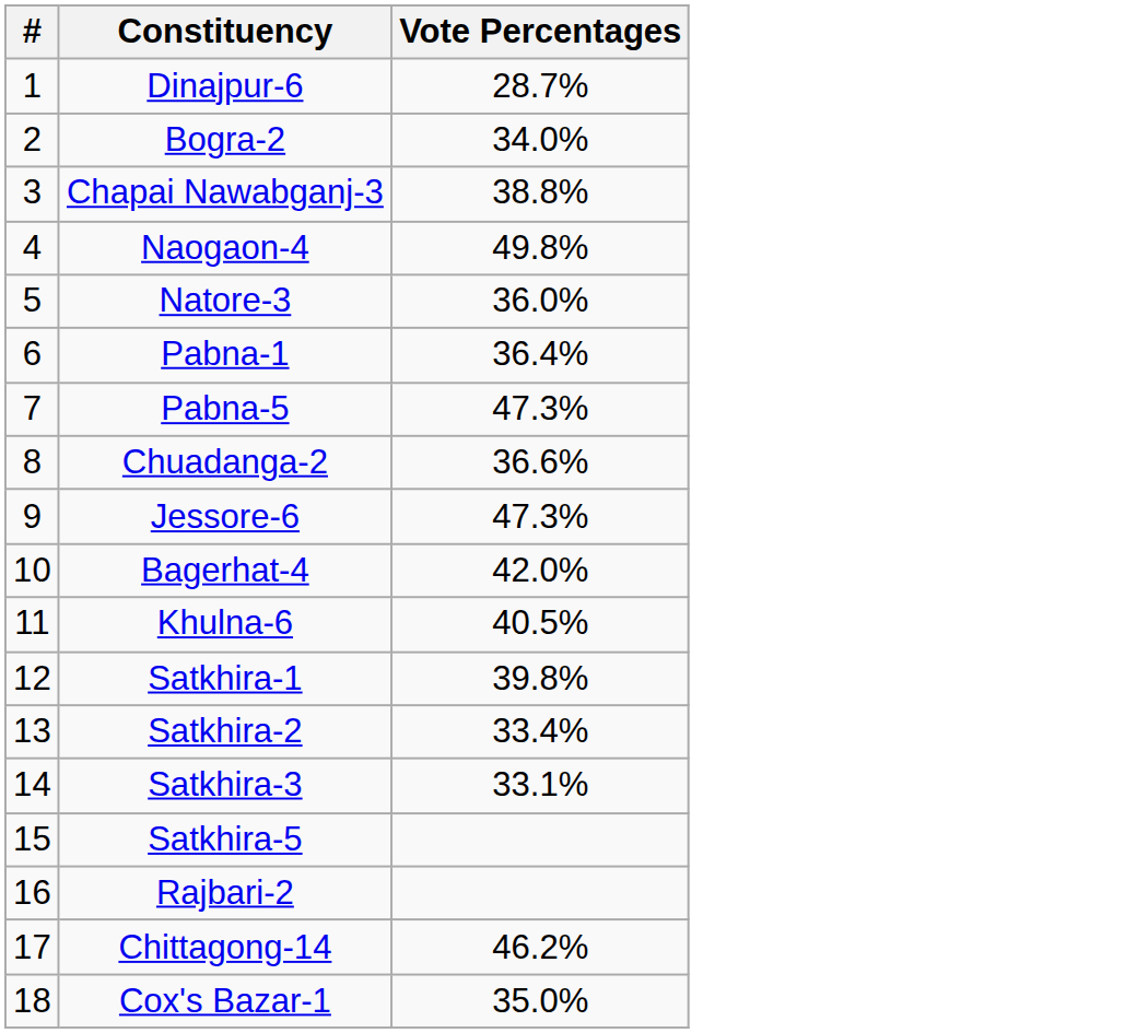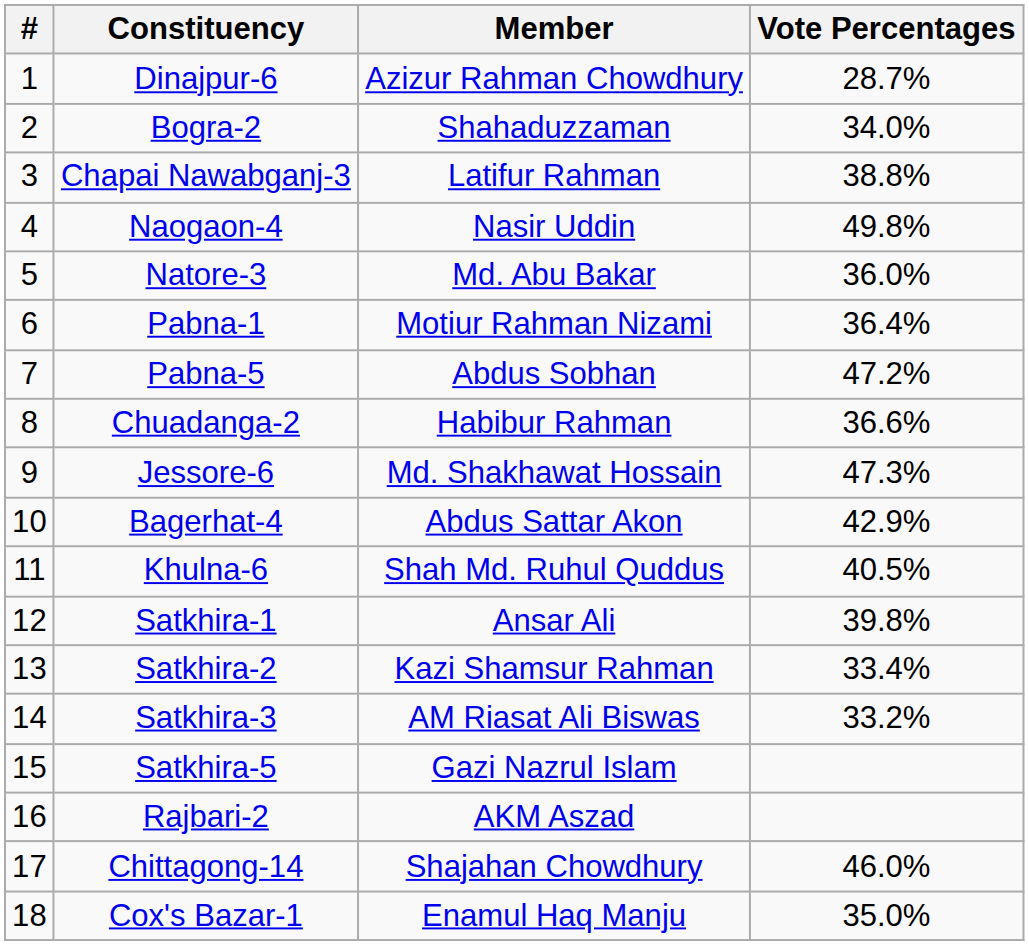 <table class="wikitable sortable" style="text-align:center;">
 <tr>
 <th>#</th>
 <th>Constituency</th>
+<th>Member</th>
 <th>Vote Percentages</th>
 </tr>
 <tr>
 <td>1</td>
 <td><a href='#'>Dinajpur-6</a></td>
+<td><a href='#'>Azizur Rahman Chowdhury</a></td>
 <td>28.7%</td>
 </tr>
 <tr>
 <td>2</td>
 <td><a href='#'>Bogra-2</a></td>
+<td><a href='#'>Shahaduzzaman</a></td>
 <td>34.0%</td>
 </tr>
 <tr>
 <td>3</td>
 <td><a href='#'>Chapai Nawabganj-3</a></td>
+<td><a href='#'>Latifur Rahman</a></td>
 <td>38.8%</td>
 </tr>
 <tr>
 <td>4</td>
 <td><a href='#'>Naogaon-4</a></td>
+<td><a href='#'>Nasir Uddin</a></td>
 <td>49.8%</td>
 </tr>
 <tr>
 <td>5</td>
 <td><a href='#'>Natore-3</a></td>
+<td><a href='#'>Md. Abu Bakar</a></td>
 <td>36.0%</td>
 </tr>
 <tr>
 <td>6</td>
 <td><a href='#'>Pabna-1</a></td>
+<td><a href='#'>Motiur Rahman Nizami</a></td>
 <td>36.4%</td>
 </tr>
 <tr>
 <td>7</td>
 <td><a href='#'>Pabna-5</a></td>
-<td>47.3%</td>
+<td><a href='#'>Abdus Sobhan</a></td>
+<td>47.2%</td>
 </tr>
 <tr>
 <td>8</td>
 <td><a href='#'>Chuadanga-2</a></td>
+<td><a href='#'>Habibur Rahman</a></td>
 <td>36.6%</td>
 </tr>
 <tr>
 <td>9</td>
 <td><a href='#'>Jessore-6</a></td>
+<td><a href='#'>Md. Shakhawat Hossain</a></td>
 <td>47.3%</td>
 </tr>
 <tr>
 <td>10</td>
 <td><a href='#'>Bagerhat-4</a></td>
-<td>42.0%</td>
+<td><a href='#'>Abdus Sattar Akon</a></td>
+<td>42.9%</td>
 </tr>
 <tr>
 <td>11</td>
 <td><a href='#'>Khulna-6</a></td>
+<td><a href='#'>Shah Md. Ruhul Quddus</a></td>
 <td>40.5%</td>
 </tr>
 <tr>
 <td>12</td>
 <td><a href='#'>Satkhira-1</a></td>
+<td><a href='#'>Ansar Ali</a></td>
 <td>39.8%</td>
 </tr>
 <tr>
 <td>13</td>
 <td><a href='#'>Satkhira-2</a></td>
+<td><a href='#'>Kazi Shamsur Rahman</a></td>
 <td>33.4%</td>
 </tr>
 <tr>
 <td>14</td>
 <td><a href='#'>Satkhira-3</a></td>
-<td>33.1%</td>
+<td><a href='#'>AM Riasat Ali Biswas</a></td>
+<td>33.2%</td>
 </tr>
 <tr>
 <td>15</td>
 <td><a href='#'>Satkhira-5</a></td>
+<td><a href='#'>Gazi Nazrul Islam</a></td>
 <td></td>
 </tr>
 <tr>
 <td>16</td>
 <td><a href='#'>Rajbari-2</a></td>
+<td><a href='#'>AKM Aszad</a></td>
 <td></td>
 </tr>
 <tr>
 <td>17</td>
 <td><a href='#'>Chittagong-14</a></td>
-<td>46.2%</td>
+<td><a href='#'>Shajahan Chowdhury</a></td>
+<td>46.0%</td>
 </tr>
 <tr>
 <td>18</td>
 <td><a href='#'>Cox's Bazar-1</a></td>
+<td><a href='#'>Enamul Haq Manju</a></td>
 <td>35.0%</td>
 </tr>
 </table>
